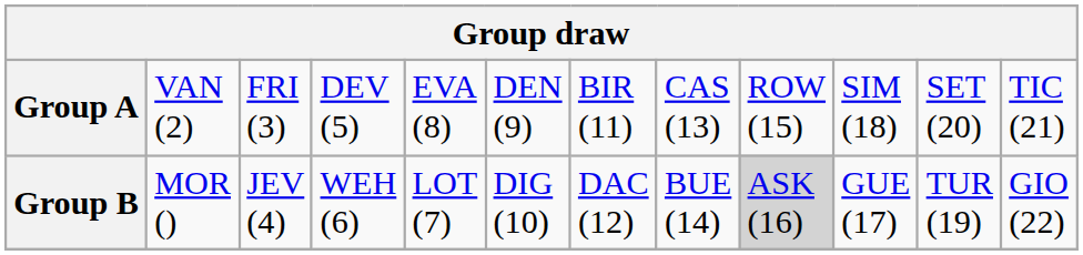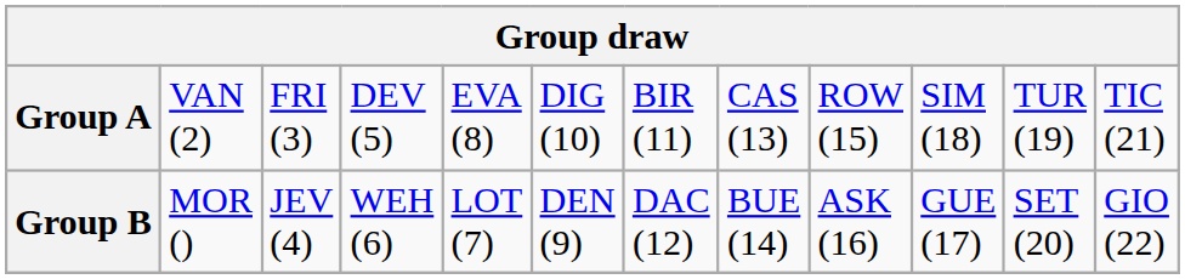 <table class="wikitable" style="text-align:center; font-size:85%">
 <tr>
 <th colspan="12">Group draw</th>
 </tr>
 <tr>
 <th>Group A</th>
 <td align="left"> <a href='#'>VAN</a> <br> (2)</td>
 <td align="left"> <a href='#'>FRI</a> <br> (3)</td>
 <td align="left"> <a href='#'>DEV</a> <br> (5)</td>
 <td align="left"> <a href='#'>EVA</a> <br> (8)</td>
-<td align="left"> <a href='#'>DEN</a> <br> (9)</td>
+<td align="left"> <a href='#'>DIG</a> <br> (10)</td>
 <td align="left"> <a href='#'>BIR</a> <br> (11)</td>
 <td align="left"> <a href='#'>CAS</a> <br> (13)</td>
 <td align="left"> <a href='#'>ROW</a> <br> (15)</td>
 <td align="left"> <a href='#'>SIM</a> <br> (18)</td>
-<td align="left"> <a href='#'>SET</a> <br> (20)</td>
+<td align="left"> <a href='#'>TUR</a> <br> (19)</td>
 <td align="left"> <a href='#'>TIC</a> <br> (21)</td>
 </tr>
 <tr>
 <th>Group B</th>
 <td align="left"> <a href='#'>MOR</a> <br> ()</td>
 <td align="left"> <a href='#'>JEV</a> <br> (4)</td>
 <td align="left"> <a href='#'>WEH</a> <br> (6)</td>
 <td align="left"> <a href='#'>LOT</a> <br> (7)</td>
-<td align="left"> <a href='#'>DIG</a> <br> (10)</td>
+<td align="left"> <a href='#'>DEN</a> <br> (9)</td>
 <td align="left"> <a href='#'>DAC</a> <br> (12)</td>
 <td align="left"> <a href='#'>BUE</a> <br> (14)</td>
-<td align="left" style="background: lightgrey;"> <a href='#'>ASK</a> <br> (16)</td>
+<td align="left"> <a href='#'>ASK</a> <br> (16)</td>
 <td align="left"> <a href='#'>GUE</a> <br> (17)</td>
-<td align="left"> <a href='#'>TUR</a> <br> (19)</td>
+<td align="left"> <a href='#'>SET</a> <br> (20)</td>
 <td align="left"> <a href='#'>GIO</a> <br> (22)</td>
 </tr>
 <tr>
 </tr>
 </table>
